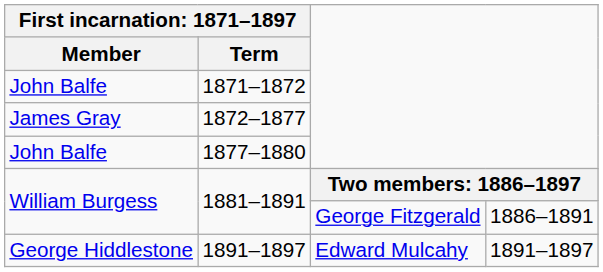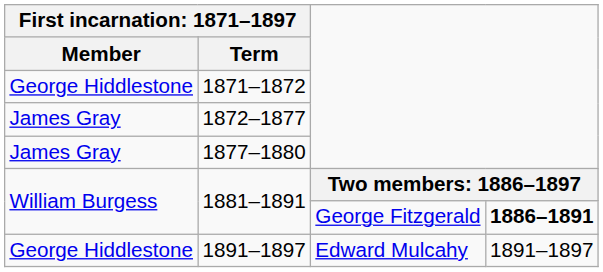 <table class="wikitable">
 <tr>
 <th colspan=2>First incarnation: 1871–1897</th>
 </tr>
 <tr>
 <th>Member</th>
 <th>Term</th>
 </tr>
 <tr>
-<td><a href='#'>John Balfe</a></td>
+<td><a href='#'>George Hiddlestone</a></td>
 <td>1871–1872</td>
 </tr>
 <tr>
 <td><a href='#'>James Gray</a></td>
 <td>1872–1877</td>
 </tr>
 <tr>
-<td><a href='#'>John Balfe</a></td>
+<td><a href='#'>James Gray</a></td>
 <td>1877–1880</td>
 </tr>
 <tr>
 <td rowspan=2><a href='#'>William Burgess</a></td>
 <td rowspan=2>1881–1891</td>
 <th colspan=2>Two members: 1886–1897</th>
 </tr>
 <tr>
 <td><a href='#'>George Fitzgerald</a></td>
-<td>1886–1891</td>
+<td><strong>1886–1891</strong></td>
 </tr>
 <tr>
 <td><a href='#'>George Hiddlestone</a></td>
 <td>1891–1897</td>
 <td><a href='#'>Edward Mulcahy</a></td>
 <td>1891–1897</td>
 </tr>
 </table>
